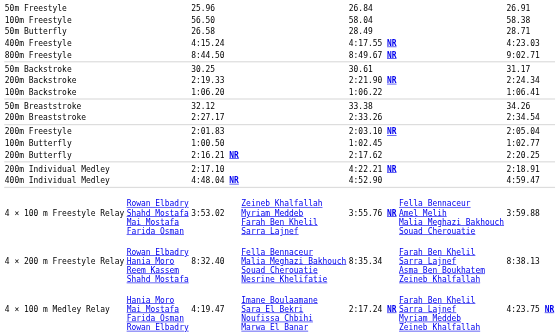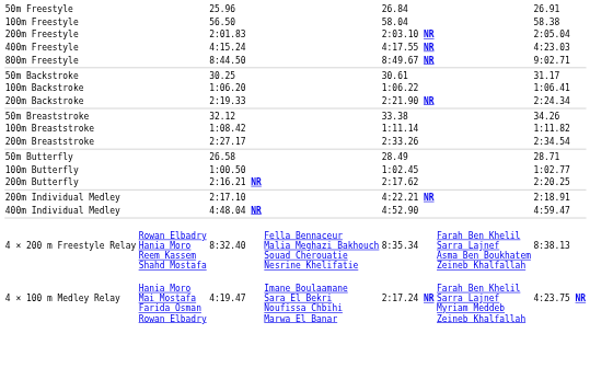 <table>
 <tr>
 <td>50m Freestyle</td>
 <td></td>
 <td>25.96</td>
 <td></td>
 <td>26.84</td>
 <td></td>
 <td>26.91</td>
 </tr>
 <tr>
 <td>100m Freestyle</td>
 <td></td>
 <td>56.50</td>
 <td></td>
 <td>58.04</td>
 <td></td>
 <td>58.38</td>
 </tr>
 <tr>
-<td>50m Butterfly</td>
+<td>200m Freestyle</td>
 <td></td>
-<td>26.58</td>
+<td>2:01.83</td>
 <td></td>
-<td>28.49</td>
+<td>2:03.10 <strong><a href='#'>NR</a></strong></td>
 <td></td>
-<td>28.71</td>
+<td>2:05.04</td>
 </tr>
 <tr>
 <td>400m Freestyle</td>
 <td></td>
 <td>4:15.24</td>
 <td></td>
 <td>4:17.55 <strong><a href='#'>NR</a></strong></td>
 <td></td>
 <td>4:23.03</td>
 </tr>
 <tr>
 <td>800m Freestyle</td>
 <td></td>
 <td>8:44.50</td>
 <td></td>
 <td>8:49.67 <strong><a href='#'>NR</a></strong></td>
 <td></td>
 <td>9:02.71</td>
 </tr>
 <tr bgcolor=#DDDDDD>
 <td colspan=7></td>
 </tr>
 <tr>
 <td>50m Backstroke</td>
 <td></td>
 <td>30.25</td>
 <td></td>
 <td>30.61</td>
 <td></td>
 <td>31.17</td>
 </tr>
 <tr>
+<td>100m Backstroke</td>
+<td></td>
+<td>1:06.20</td>
+<td></td>
+<td>1:06.22</td>
+<td></td>
+<td>1:06.41</td>
+</tr>
+<tr>
 <td>200m Backstroke</td>
 <td></td>
 <td>2:19.33</td>
 <td></td>
 <td>2:21.90 <strong><a href='#'>NR</a></strong></td>
 <td></td>
 <td>2:24.34</td>
-</tr>
-<tr>
-<td>100m Backstroke</td>
-<td></td>
-<td>1:06.20</td>
-<td></td>
-<td>1:06.22</td>
-<td></td>
-<td>1:06.41</td>
 </tr>
 <tr bgcolor=#DDDDDD>
 <td colspan=7></td>
 </tr>
 <tr>
 <td>50m Breaststroke</td>
 <td></td>
 <td>32.12</td>
 <td></td>
 <td>33.38</td>
 <td></td>
 <td>34.26</td>
 </tr>
 <tr>
+<td>100m Breaststroke</td>
+<td></td>
+<td>1:08.42</td>
+<td></td>
+<td>1:11.14</td>
+<td></td>
+<td>1:11.82</td>
+</tr>
+<tr>
 <td>200m Breaststroke</td>
 <td></td>
 <td>2:27.17</td>
 <td></td>
 <td>2:33.26</td>
 <td></td>
 <td>2:34.54</td>
 </tr>
 <tr bgcolor=#DDDDDD>
 <td colspan=7></td>
 </tr>
 <tr>
-<td>200m Freestyle</td>
+<td>50m Butterfly</td>
 <td></td>
-<td>2:01.83</td>
+<td>26.58</td>
 <td></td>
-<td>2:03.10 <strong><a href='#'>NR</a></strong></td>
+<td>28.49</td>
 <td></td>
-<td>2:05.04</td>
+<td>28.71</td>
 </tr>
 <tr>
 <td>100m Butterfly</td>
 <td></td>
 <td>1:00.50</td>
 <td></td>
 <td>1:02.45</td>
 <td></td>
 <td>1:02.77</td>
 </tr>
 <tr>
 <td>200m Butterfly</td>
 <td></td>
 <td>2:16.21 <strong><a href='#'>NR</a></strong></td>
 <td></td>
 <td>2:17.62</td>
 <td></td>
 <td>2:20.25</td>
 </tr>
 <tr bgcolor=#DDDDDD>
 <td colspan=7></td>
 </tr>
 <tr>
 <td>200m Individual Medley</td>
 <td></td>
 <td>2:17.10</td>
 <td></td>
 <td>4:22.21 <strong><a href='#'>NR</a></strong></td>
 <td></td>
 <td>2:18.91</td>
 </tr>
 <tr>
 <td>400m Individual Medley</td>
 <td></td>
 <td>4:48.04 <strong><a href='#'>NR</a></strong></td>
 <td></td>
 <td>4:52.90</td>
 <td></td>
 <td>4:59.47</td>
 </tr>
 <tr bgcolor=#DDDDDD>
 <td colspan=7></td>
 </tr>
 <tr>
-<td>4 × 100 m Freestyle Relay</td>
-<td><br><a href='#'>Rowan Elbadry</a><br><a href='#'>Shahd Mostafa</a><br><a href='#'>Mai Mostafa</a><br><a href='#'>Farida Osman</a></td>
-<td>3:53.02</td>
-<td><br><a href='#'>Zeineb Khalfallah</a><br><a href='#'>Myriam Meddeb</a><br><a href='#'>Farah Ben Khelil</a><br><a href='#'>Sarra Lajnef</a></td>
-<td>3:55.76 <strong><a href='#'>NR</a></strong></td>
-<td><br><a href='#'>Fella Bennaceur</a><br><a href='#'>Amel Melih</a><br><a href='#'>Malia Meghazi Bakhouch</a><br><a href='#'>Souad Cherouatie</a></td>
-<td>3:59.88</td>
-</tr>
-<tr>
 <td>4 × 200 m Freestyle Relay</td>
 <td><br><a href='#'>Rowan Elbadry</a><br><a href='#'>Hania Moro</a><br><a href='#'>Reem Kassem</a><br><a href='#'>Shahd Mostafa</a></td>
 <td>8:32.40</td>
 <td><br><a href='#'>Fella Bennaceur</a><br><a href='#'>Malia Meghazi Bakhouch</a><br><a href='#'>Souad Cherouatie</a><br><a href='#'>Nesrine Khelifatie</a></td>
 <td>8:35.34</td>
 <td><br><a href='#'>Farah Ben Khelil</a><br><a href='#'>Sarra Lajnef</a><br><a href='#'>Asma Ben Boukhatem</a><br><a href='#'>Zeineb Khalfallah</a></td>
 <td>8:38.13</td>
 </tr>
 <tr>
 <td>4 × 100 m Medley Relay</td>
 <td><br><a href='#'>Hania Moro</a><br><a href='#'>Mai Mostafa</a><br><a href='#'>Farida Osman</a><br><a href='#'>Rowan Elbadry</a></td>
 <td>4:19.47</td>
 <td><br><a href='#'>Imane Boulaamane</a><br><a href='#'>Sara El Bekri</a><br><a href='#'>Noufissa Chbihi</a><br><a href='#'>Marwa El Banar</a></td>
 <td>2:17.24 <strong><a href='#'>NR</a></strong></td>
 <td><br><a href='#'>Farah Ben Khelil</a><br><a href='#'>Sarra Lajnef</a><br><a href='#'>Myriam Meddeb</a><br><a href='#'>Zeineb Khalfallah</a></td>
 <td>4:23.75 <strong><a href='#'>NR</a></strong></td>
 </tr>
 </table>
